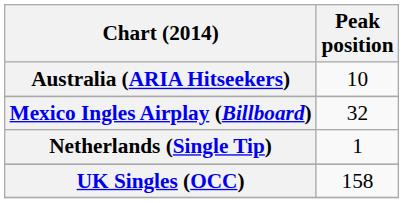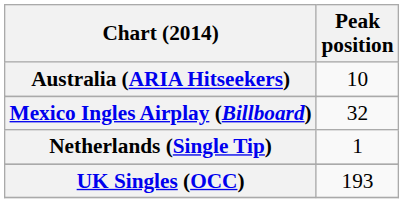 <table class="wikitable sortable plainrowheaders" style="text-align:center">
 <tr>
 <th scope="col">Chart (2014)</th>
 <th scope="col">Peak<br>position</th>
 </tr>
 <tr>
 <th scope="row">Australia (<a href='#'>ARIA Hitseekers</a>)</th>
 <td>10</td>
 </tr>
 <tr>
 </tr>
 <tr>
 </tr>
 <tr>
 <th scope="row"><a href='#'>Mexico Ingles Airplay</a> (<em><a href='#'>Billboard</a></em>)</th>
 <td>32</td>
 </tr>
 <tr>
 <th scope="row">Netherlands (<a href='#'>Single Tip</a>)</th>
 <td>1</td>
 </tr>
 <tr>
 </tr>
 <tr>
 <th scope="row"><a href='#'>UK Singles</a> (<a href='#'>OCC</a>)</th>
-<td>158</td>
+<td>193</td>
 </tr>
 <tr>
 </tr>
 </table>
